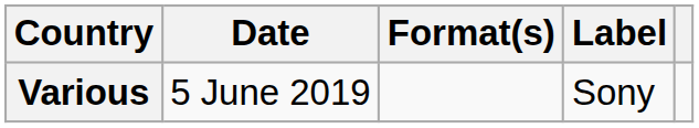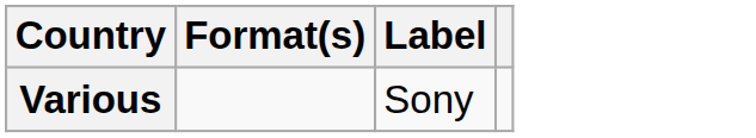 <table class="wikitable plainrowheaders">
 <tr>
 <th scope="col">Country</th>
-<th scope="col">Date</th>
 <th scope="col">Format(s)</th>
 <th scope="col">Label</th>
 <th scope="col"></th>
 </tr>
 <tr>
 <th scope="row">Various</th>
-<td>5 June 2019</td>
 <td></td>
 <td>Sony</td>
 <td></td>
 </tr>
 </table>
